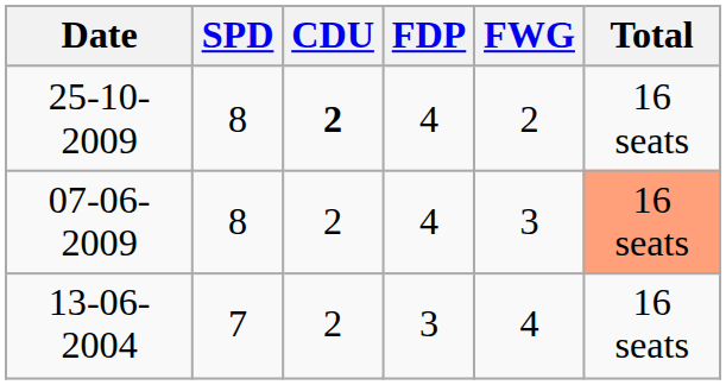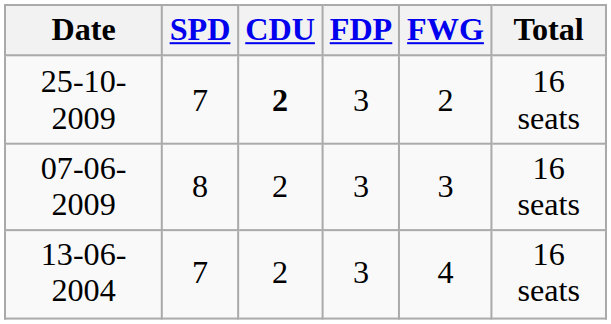 <table class="wikitable" width="300">
 <tr bgcolor="#eeeeee" align="center">
 <th>Date</th>
 <th><a href='#'>SPD</a></th>
 <th><a href='#'>CDU</a></th>
 <th><a href='#'>FDP</a></th>
 <th><a href='#'>FWG</a></th>
 <th>Total</th>
 </tr>
 <tr align="center">
 <td>25-10-2009</td>
-<td>8</td>
+<td>7</td>
 <td><strong>2</strong></td>
-<td>4</td>
+<td>3</td>
 <td>2</td>
 <td>16 seats</td>
 </tr>
 <tr align="center">
 <td>07-06-2009</td>
 <td>8</td>
 <td>2</td>
-<td>4</td>
 <td>3</td>
-<td style="background: lightsalmon;">16 seats</td>
+<td>3</td>
+<td>16 seats</td>
 </tr>
 <tr align="center">
 <td>13-06-2004</td>
 <td>7</td>
 <td>2</td>
 <td>3</td>
 <td>4</td>
 <td>16 seats</td>
 </tr>
 </table>
